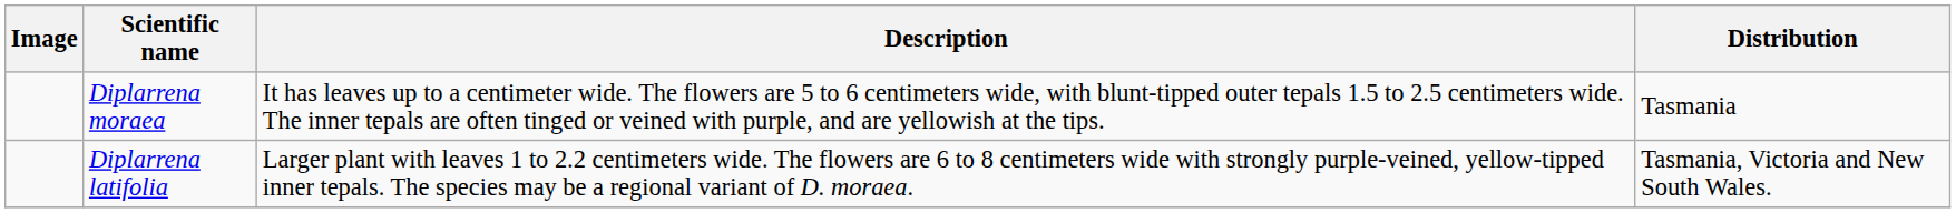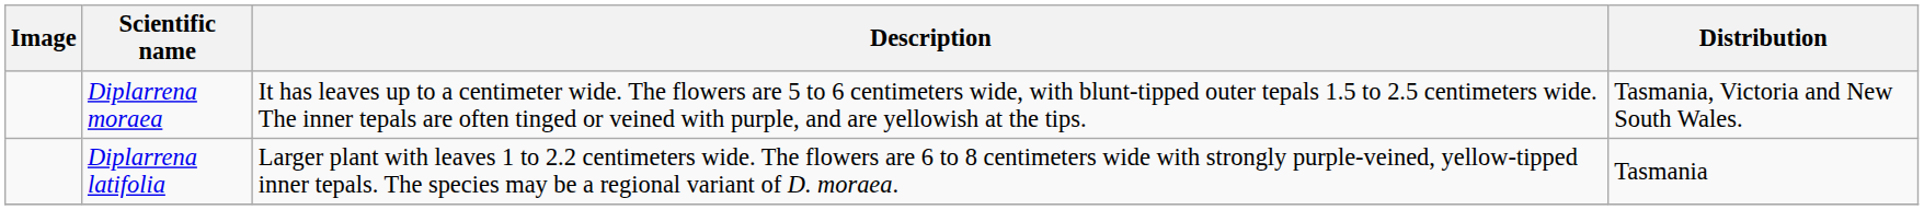 <table class="wikitable">
 <tr>
 <th>Image</th>
 <th>Scientific name</th>
 <th>Description</th>
 <th>Distribution</th>
 </tr>
 <tr>
 <td></td>
 <td><em><a href='#'>Diplarrena moraea</a></em> </td>
 <td>It has leaves up to a centimeter wide. The flowers are 5 to 6 centimeters wide, with blunt-tipped outer tepals 1.5 to 2.5 centimeters wide. The inner tepals are often tinged or veined with purple, and are yellowish at the tips.</td>
-<td>Tasmania</td>
+<td>Tasmania, Victoria and New South Wales.</td>
 </tr>
 <tr>
 <td></td>
 <td><em><a href='#'>Diplarrena latifolia</a></em> </td>
 <td>Larger plant with leaves 1 to 2.2 centimeters wide. The flowers are 6 to 8 centimeters wide with strongly purple-veined, yellow-tipped inner tepals. The species may be a regional variant of <em>D. moraea</em>.</td>
-<td>Tasmania, Victoria and New South Wales.</td>
+<td>Tasmania</td>
 </tr>
 <tr>
 </tr>
 </table>
